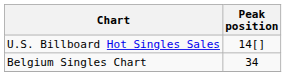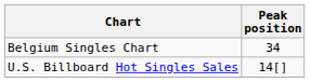 <table class="wikitable">
 <tr>
 <th align="left">Chart</th>
 <th align="left">Peak<br>position</th>
 </tr>
 <tr>
+<td align="left">Belgium Singles Chart</td>
+<td align="center">34</td>
+</tr>
+<tr>
 <td align="left">U.S. Billboard <a href='#'>Hot Singles Sales</a></td>
 <td align="center">14[]</td>
 </tr>
 <tr>
-<td align="left">Belgium Singles Chart</td>
-<td align="center">34</td>
-</tr>
-<tr>
 </tr>
 </table>
